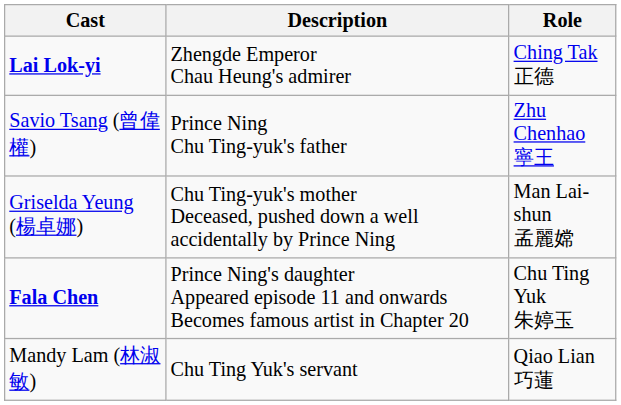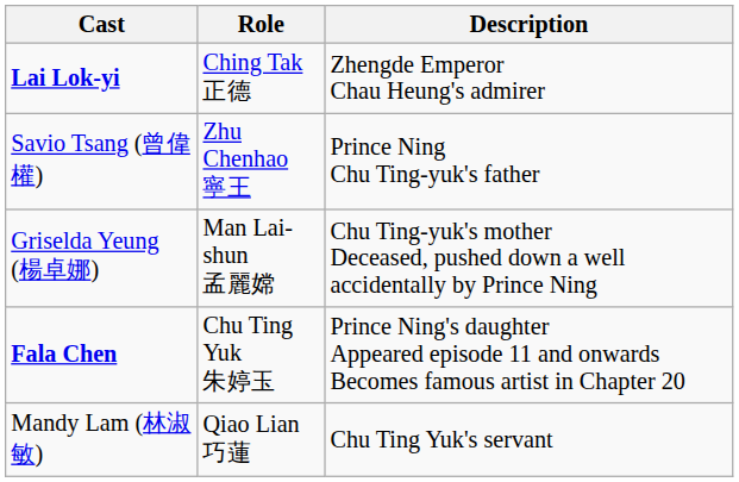 <table class="wikitable" width="55%">
 <tr>
 <th>Cast</th>
+<th>Role</th>
 <th>Description</th>
-<th>Role</th>
 </tr>
 <tr>
 <td><strong><a href='#'>Lai Lok-yi</a></strong></td>
+<td><a href='#'>Ching Tak</a> <br> 正德</td>
 <td>Zhengde Emperor <br> Chau Heung's admirer</td>
-<td><a href='#'>Ching Tak</a> <br> 正德</td>
 </tr>
 <tr>
 <td><a href='#'>Savio Tsang</a> (<a href='#'>曾偉權</a>)</td>
+<td><a href='#'>Zhu Chenhao</a> <br><a href='#'>寧王</a></td>
 <td>Prince Ning <br> Chu Ting-yuk's father</td>
-<td><a href='#'>Zhu Chenhao</a> <br><a href='#'>寧王</a></td>
 </tr>
 <tr>
 <td><a href='#'>Griselda Yeung</a> (<a href='#'>楊卓娜</a>)</td>
+<td>Man Lai-shun<br>孟麗嫦</td>
 <td>Chu Ting-yuk's mother <br> Deceased, pushed down a well accidentally by Prince Ning</td>
-<td>Man Lai-shun<br>孟麗嫦</td>
 </tr>
 <tr>
 <td><strong><a href='#'>Fala Chen</a></strong></td>
+<td>Chu Ting Yuk <br> 朱婷玉</td>
 <td>Prince Ning's daughter <br> Appeared episode 11 and onwards <br> Becomes famous artist in Chapter 20</td>
-<td>Chu Ting Yuk <br> 朱婷玉</td>
 </tr>
 <tr>
 <td>Mandy Lam (<a href='#'>林淑敏</a>)</td>
+<td>Qiao Lian <br> 巧蓮</td>
 <td>Chu Ting Yuk's servant</td>
-<td>Qiao Lian <br> 巧蓮</td>
 </tr>
 </table>
